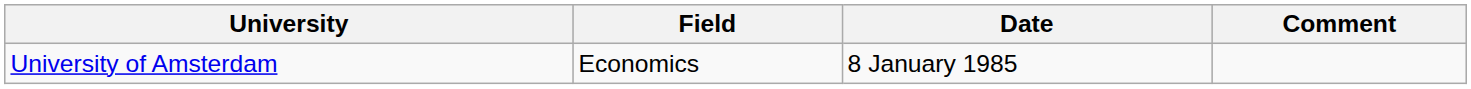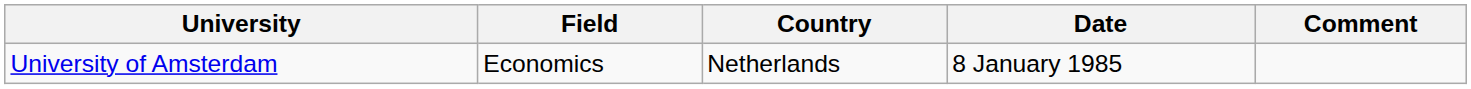 <table class="wikitable" style="width:60%;">
 <tr>
 <th>University</th>
 <th>Field</th>
+<th>Country</th>
 <th>Date</th>
 <th>Comment</th>
 </tr>
 <tr>
 <td><a href='#'>University of Amsterdam</a></td>
 <td>Economics</td>
+<td>Netherlands</td>
 <td>8 January 1985</td>
 <td></td>
 </tr>
 </table>
